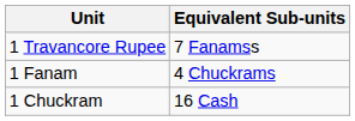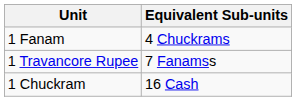 <table class="wikitable">
 <tr>
 <th>Unit</th>
 <th>Equivalent Sub-units</th>
 </tr>
 <tr>
+<td>1 Fanam</td>
+<td>4 <a href='#'>Chuckrams</a></td>
+</tr>
+<tr>
 <td>1 <a href='#'>Travancore Rupee</a></td>
 <td>7 <a href='#'>Fanams</a>s</td>
-</tr>
-<tr>
-<td>1 Fanam</td>
-<td>4 <a href='#'>Chuckrams</a></td>
 </tr>
 <tr>
 <td>1 Chuckram</td>
 <td>16 <a href='#'>Cash</a></td>
 </tr>
 </table>
